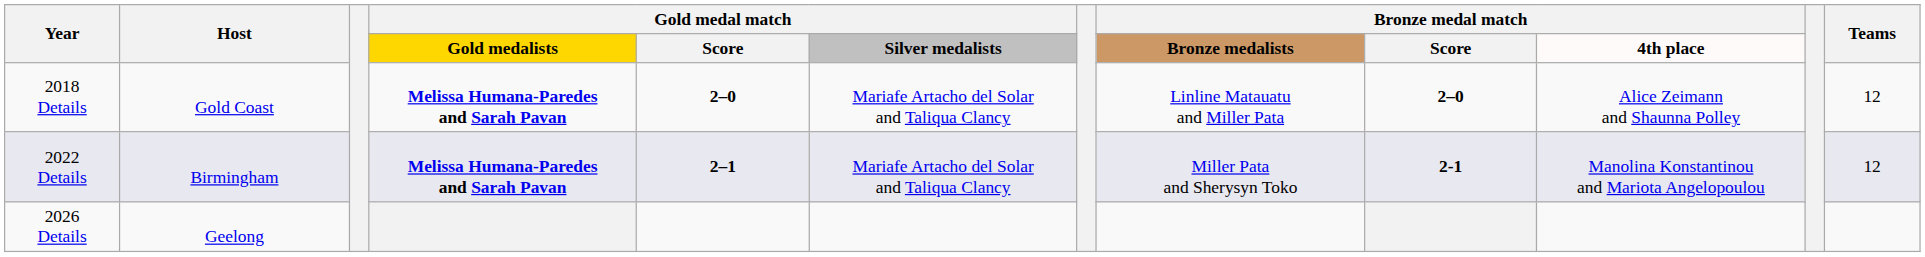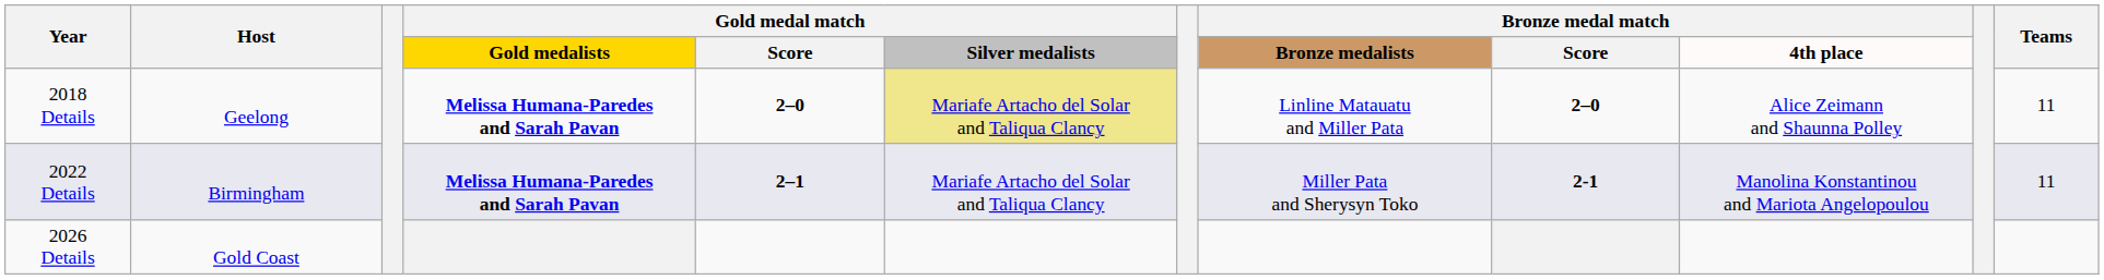 <table class="wikitable" style="font-size:90%; width: 100%; text-align: center;">
 <tr>
 <th rowspan="2" style="width:6%;">Year</th>
 <th rowspan="2" style="width:12%;">Host</th>
 <th rowspan="10" width="1%" bgcolor="ffffff"></th>
 <th colspan="3">Gold medal match</th>
 <th rowspan="10" width="1%" bgcolor="ffffff"></th>
 <th colspan="3">Bronze medal match</th>
 <th rowspan="10" width="1%" bgcolor="ffffff"></th>
 <th rowspan="2" style="width:5%;">Teams</th>
 </tr>
 <tr style="background:#efefef;">
 <th style="width:14%; background:gold;">Gold medalists</th>
 <th width=9%>Score</th>
 <th style="width:14%; background:silver;">Silver medalists</th>
 <th style="width:14%; background:#c96;">Bronze medalists</th>
 <th width=9%>Score</th>
 <th style="width:14%; background:snow;">4th place</th>
 </tr>
 <tr>
 <td>2018<br><a href='#'>Details</a></td>
-<td><br><a href='#'>Gold Coast</a></td>
+<td><br><a href='#'>Geelong</a></td>
 <td><strong><br><a href='#'>Melissa Humana-Paredes</a><br>and <a href='#'>Sarah Pavan</a></strong></td>
 <td><strong>2–0</strong></td>
-<td><br><a href='#'>Mariafe Artacho del Solar</a><br>and <a href='#'>Taliqua Clancy</a></td>
+<td style="background: khaki;"><br><a href='#'>Mariafe Artacho del Solar</a><br>and <a href='#'>Taliqua Clancy</a></td>
 <td><br><a href='#'>Linline Matauatu</a><br>and <a href='#'>Miller Pata</a></td>
 <td><strong>2–0</strong></td>
 <td><br><a href='#'>Alice Zeimann</a><br>and <a href='#'>Shaunna Polley</a></td>
-<td>12</td>
+<td>11</td>
 </tr>
 <tr bgcolor=#E8E8F0>
 <td>2022<br><a href='#'>Details</a></td>
 <td><br><a href='#'>Birmingham</a></td>
 <td><strong><br><a href='#'>Melissa Humana-Paredes</a><br>and <a href='#'>Sarah Pavan</a></strong></td>
 <td><strong>2–1</strong></td>
 <td><br><a href='#'>Mariafe Artacho del Solar</a><br>and <a href='#'>Taliqua Clancy</a></td>
 <td><br><a href='#'>Miller Pata</a><br>and Sherysyn Toko</td>
 <td><strong>2-1</strong></td>
 <td><br><a href='#'>Manolina Konstantinou</a><br>and <a href='#'>Mariota Angelopoulou</a></td>
-<td>12</td>
+<td>11</td>
 </tr>
 <tr>
 <td>2026<br><a href='#'>Details</a></td>
-<td><br><a href='#'>Geelong</a></td>
+<td><br><a href='#'>Gold Coast</a></td>
 <th></th>
 <td></td>
 <td></td>
 <td></td>
 <th></th>
 <td></td>
 <td></td>
 </tr>
 </table>
